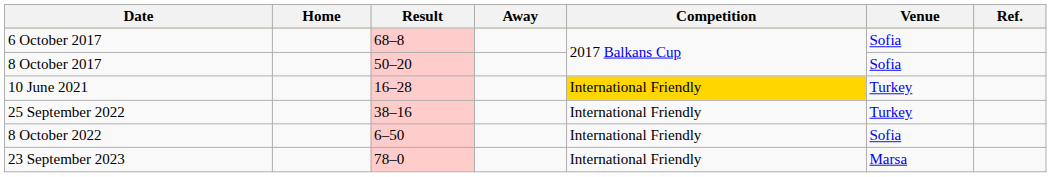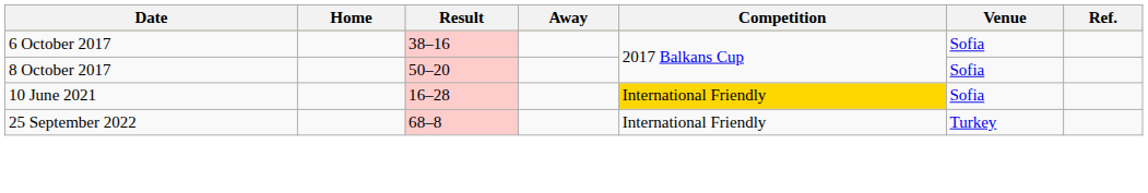 <table class="wikitable defaultleft col3center" width="70%">
 <tr bgcolor=#bdb76b>
 <th>Date</th>
 <th>Home</th>
 <th>Result</th>
 <th>Away</th>
 <th>Competition</th>
 <th>Venue</th>
 <th>Ref.</th>
 </tr>
 <tr>
 <td>6 October 2017</td>
 <td></td>
-<td style="background: #FFCCCC;">68–8</td>
+<td style="background: #FFCCCC;">38–16</td>
 <td></td>
 <td rowspan=2>2017 <a href='#'>Balkans Cup</a></td>
 <td><a href='#'>Sofia</a></td>
 <td></td>
 </tr>
 <tr>
 <td>8 October 2017</td>
 <td></td>
 <td style="background: #FFCCCC;">50–20</td>
 <td></td>
 <td><a href='#'>Sofia</a></td>
 <td></td>
 </tr>
 <tr>
 <td>10 June 2021</td>
 <td></td>
 <td style="background: #FFCCCC;">16–28</td>
 <td></td>
 <td style="background: gold;">International Friendly</td>
-<td><a href='#'>Turkey</a></td>
+<td><a href='#'>Sofia</a></td>
 <td></td>
 </tr>
 <tr>
 <td>25 September 2022</td>
 <td></td>
-<td style="background: #FFCCCC;">38–16</td>
+<td style="background: #FFCCCC;">68–8</td>
 <td></td>
 <td>International Friendly</td>
 <td><a href='#'>Turkey</a></td>
 <td></td>
 </tr>
-<tr>
-<td>8 October 2022</td>
-<td></td>
-<td style="background: #FFCCCC;">6–50</td>
-<td></td>
-<td>International Friendly</td>
-<td><a href='#'>Sofia</a></td>
-<td></td>
-</tr>
-<tr>
-<td>23 September 2023</td>
-<td></td>
-<td style="background: #FFCCCC;">78–0</td>
-<td></td>
-<td>International Friendly</td>
-<td><a href='#'>Marsa</a></td>
-<td></td>
-</tr>
 </table>
